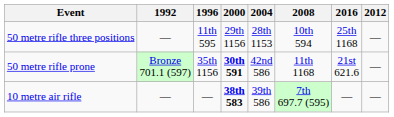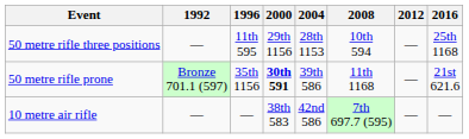 <table class="wikitable" style="text-align: center">
 <tr>
 <th>Event</th>
 <th>1992</th>
 <th>1996</th>
 <th>2000</th>
 <th>2004</th>
 <th>2008</th>
+<th>2012</th>
 <th>2016</th>
-<th>2012</th>
 </tr>
 <tr>
 <td align=left><a href='#'>50 metre rifle three positions</a></td>
 <td>—</td>
 <td><a href='#'>11th</a><br>595</td>
 <td><a href='#'>29th</a><br>1156</td>
 <td><a href='#'>28th</a><br>1153</td>
 <td><a href='#'>10th</a><br>594</td>
+<td>—</td>
 <td><a href='#'>25th</a><br>1168</td>
-<td>—</td>
 </tr>
 <tr>
 <td align=left><a href='#'>50 metre rifle prone</a></td>
 <td style="background: #ccffcc"> <a href='#'>Bronze</a><br>701.1 (597)</td>
 <td><a href='#'>35th</a><br>1156</td>
 <td><strong><a href='#'>30th</a><br>591</strong></td>
-<td><a href='#'>42nd</a><br>586</td>
+<td><a href='#'>39th</a><br>586</td>
 <td><a href='#'>11th</a><br>1168</td>
+<td>—</td>
 <td><a href='#'>21st</a><br>621.6</td>
-<td>—</td>
 </tr>
 <tr>
 <td align=left><a href='#'>10 metre air rifle</a></td>
 <td>—</td>
 <td>—</td>
-<td><strong><a href='#'>38th</a><br>583</strong></td>
-<td><a href='#'>39th</a><br>586</td>
+<td><a href='#'>38th</a><br>583</td>
+<td><a href='#'>42nd</a><br>586</td>
 <td style="background: #ccffcc"><a href='#'>7th</a><br>697.7 (595)</td>
 <td>—</td>
 <td>—</td>
 </tr>
 </table>
